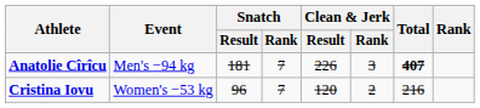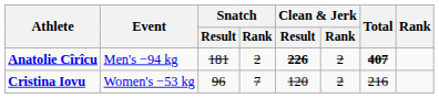 <table class="wikitable" style="font-size:90%">
 <tr>
 <th rowspan="2">Athlete</th>
 <th rowspan="2">Event</th>
 <th colspan="2">Snatch</th>
 <th colspan="2">Clean & Jerk</th>
 <th rowspan="2">Total</th>
 <th rowspan="2">Rank</th>
 </tr>
 <tr style="font-size:95%">
 <th>Result</th>
 <th>Rank</th>
 <th>Result</th>
 <th>Rank</th>
 </tr>
 <tr align=center>
 <td align=left><strong><a href='#'>Anatolie Cîrîcu</a></strong></td>
 <td align=left><a href='#'>Men's −94 kg</a></td>
 <td><s>181</s></td>
-<td><s>7</s></td>
-<td><s>226</s></td>
-<td><s>3</s></td>
+<td><s>2</s></td>
+<td><strong><s>226</s></strong></td>
+<td><s>2</s></td>
 <td><strong><s>407</s></strong></td>
 <td></td>
 </tr>
 <tr align=center>
 <td align=left><strong><a href='#'>Cristina Iovu</a></strong></td>
 <td align=left><a href='#'>Women's −53 kg</a></td>
 <td><s>96</s></td>
 <td><s>7</s></td>
 <td><s>120</s></td>
 <td><s>2</s></td>
 <td><s>216</s></td>
 <td></td>
 </tr>
 </table>
